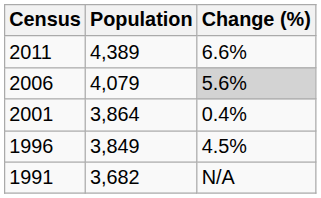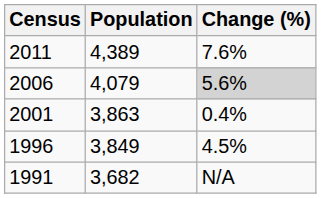 <table class="wikitable">
 <tr>
 <th>Census</th>
 <th>Population</th>
 <th>Change (%)</th>
 </tr>
 <tr>
 <td>2011</td>
 <td>4,389</td>
-<td> 6.6%</td>
+<td> 7.6%</td>
 </tr>
 <tr>
 <td>2006</td>
 <td>4,079</td>
 <td style="background: lightgrey;"> 5.6%</td>
 </tr>
 <tr>
 <td>2001</td>
-<td>3,864</td>
+<td>3,863</td>
 <td> 0.4%</td>
 </tr>
 <tr>
 <td>1996</td>
 <td>3,849</td>
 <td> 4.5%</td>
 </tr>
 <tr>
 <td>1991</td>
 <td>3,682</td>
 <td>N/A</td>
 </tr>
 </table>
